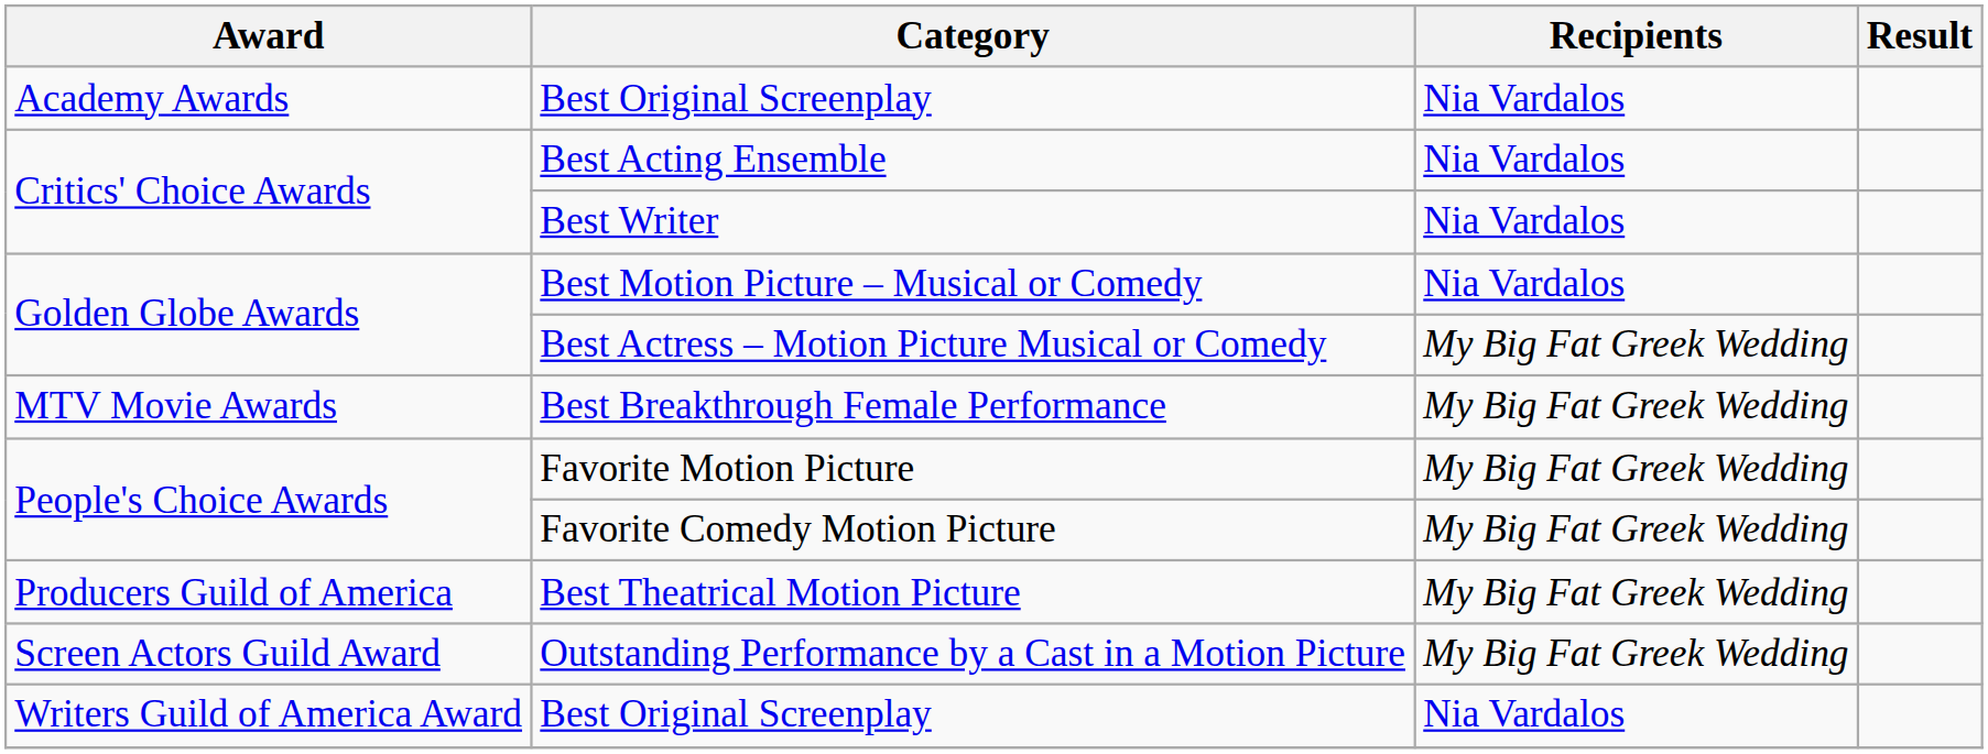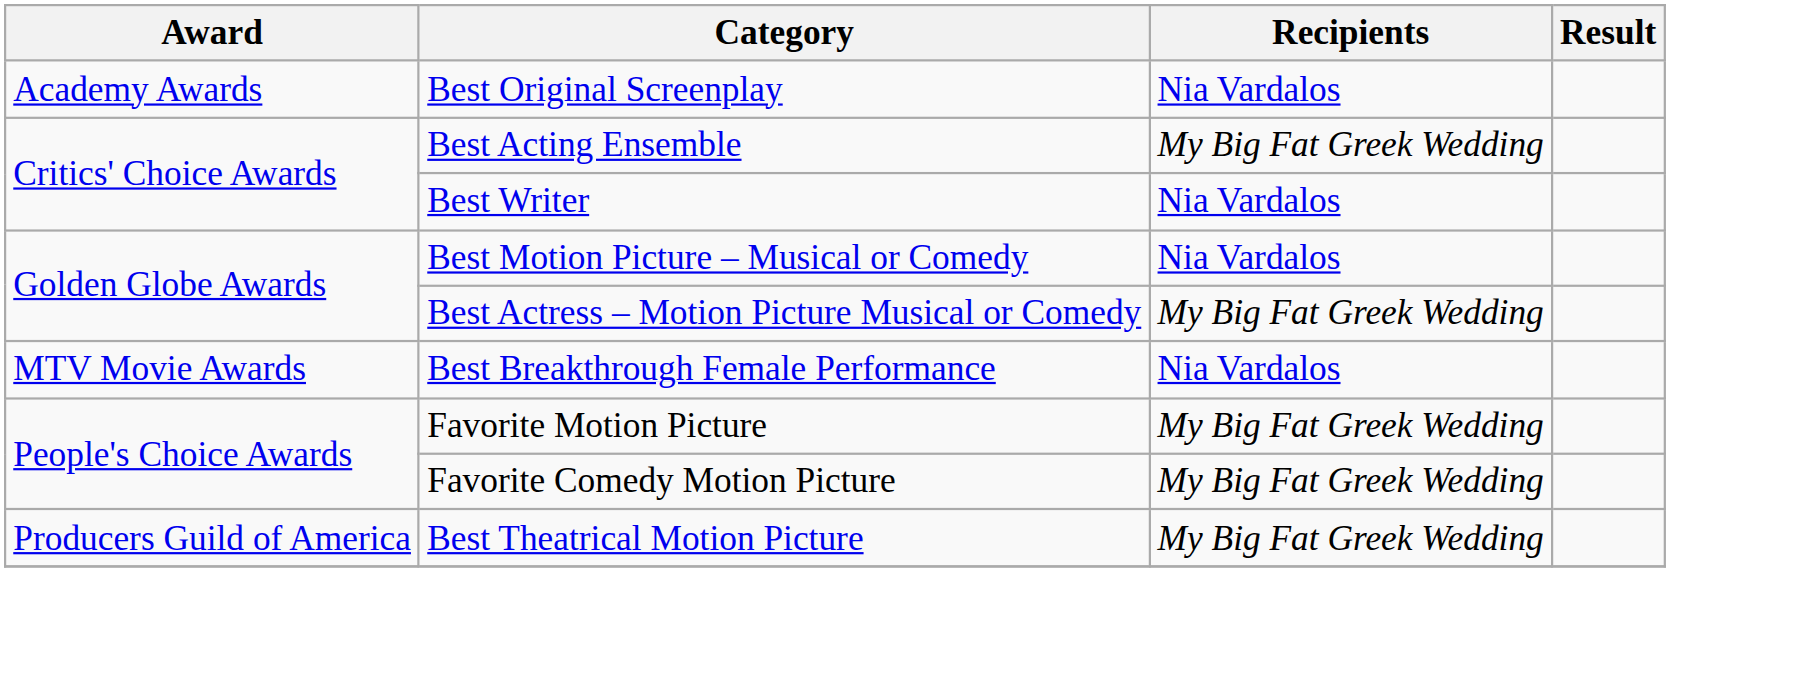 <table class="wikitable sortable">
 <tr>
 <th>Award</th>
 <th>Category</th>
 <th>Recipients</th>
 <th>Result</th>
 </tr>
 <tr>
 <td rowspan="1"><a href='#'>Academy Awards</a></td>
 <td><a href='#'>Best Original Screenplay</a></td>
 <td><a href='#'>Nia Vardalos</a></td>
 <td></td>
 </tr>
 <tr>
 <td rowspan="2"><a href='#'>Critics' Choice Awards</a></td>
 <td><a href='#'>Best Acting Ensemble</a></td>
-<td><a href='#'>Nia Vardalos</a></td>
+<td><em>My Big Fat Greek Wedding</em></td>
 <td></td>
 </tr>
 <tr>
 <td><a href='#'>Best Writer</a></td>
 <td><a href='#'>Nia Vardalos</a></td>
 <td></td>
 </tr>
 <tr>
 <td rowspan="2"><a href='#'>Golden Globe Awards</a></td>
 <td><a href='#'>Best Motion Picture – Musical or Comedy</a></td>
 <td><a href='#'>Nia Vardalos</a></td>
 <td></td>
 </tr>
 <tr>
 <td><a href='#'>Best Actress – Motion Picture Musical or Comedy</a></td>
 <td><em>My Big Fat Greek Wedding</em></td>
 <td></td>
 </tr>
 <tr>
 <td rowspan="1"><a href='#'>MTV Movie Awards</a></td>
 <td><a href='#'>Best Breakthrough Female Performance</a></td>
-<td><em>My Big Fat Greek Wedding</em></td>
+<td><a href='#'>Nia Vardalos</a></td>
 <td></td>
 </tr>
 <tr>
 <td rowspan="2"><a href='#'>People's Choice Awards</a></td>
 <td>Favorite Motion Picture</td>
 <td><em>My Big Fat Greek Wedding</em></td>
 <td></td>
 </tr>
 <tr>
 <td>Favorite Comedy Motion Picture</td>
 <td><em>My Big Fat Greek Wedding</em></td>
 <td></td>
 </tr>
 <tr>
 <td><a href='#'>Producers Guild of America</a></td>
 <td><a href='#'>Best Theatrical Motion Picture</a></td>
 <td><em>My Big Fat Greek Wedding</em></td>
 <td></td>
 </tr>
 <tr>
-<td rowspan="1"><a href='#'>Screen Actors Guild Award</a></td>
-<td><a href='#'>Outstanding Performance by a Cast in a Motion Picture</a></td>
-<td><em>My Big Fat Greek Wedding</em></td>
-<td></td>
-</tr>
-<tr>
-<td><a href='#'>Writers Guild of America Award</a></td>
-<td><a href='#'>Best Original Screenplay</a></td>
-<td><a href='#'>Nia Vardalos</a></td>
-<td></td>
-</tr>
-<tr>
 </tr>
 </table>
